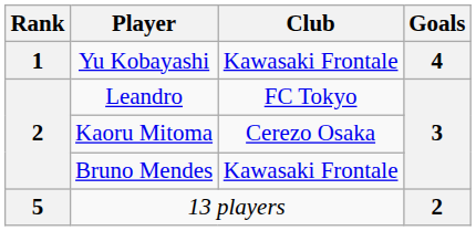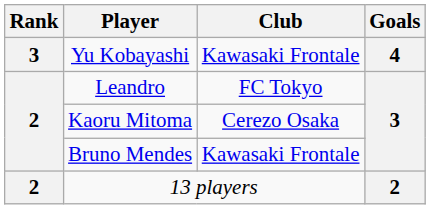 <table class="wikitable" style="text-align:center">
 <tr>
 <th>Rank</th>
 <th>Player</th>
 <th>Club</th>
 <th>Goals</th>
 </tr>
 <tr>
-<th>1</th>
+<th>3</th>
 <td> <a href='#'>Yu Kobayashi</a></td>
 <td><a href='#'>Kawasaki Frontale</a></td>
 <th>4</th>
 </tr>
 <tr>
 <th rowspan="3">2</th>
 <td> <a href='#'>Leandro</a></td>
 <td><a href='#'>FC Tokyo</a></td>
 <th rowspan="3">3</th>
 </tr>
 <tr>
 <td> <a href='#'>Kaoru Mitoma</a></td>
 <td><a href='#'>Cerezo Osaka</a></td>
 </tr>
 <tr>
 <td> <a href='#'>Bruno Mendes</a></td>
 <td><a href='#'>Kawasaki Frontale</a></td>
 </tr>
 <tr>
-<th>5</th>
+<th>2</th>
 <td colspan="2"><em>13 players</em></td>
 <th>2</th>
 </tr>
 </table>
